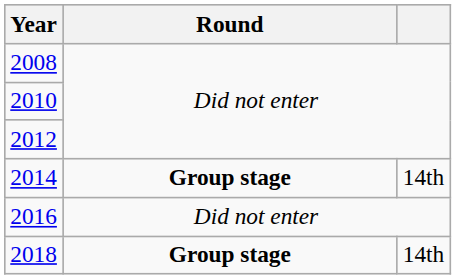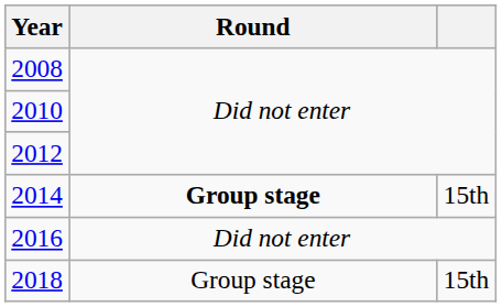 <table class="wikitable" style="text-align: center; font-size:90%">
 <tr>
 <th>Year</th>
 <th style="width:200px">Round</th>
 <th></th>
 </tr>
 <tr>
 <td><a href='#'>2008</a></td>
 <td colspan="2" rowspan="3"><em>Did not enter</em></td>
 </tr>
 <tr>
 <td><a href='#'>2010</a></td>
 </tr>
 <tr>
 <td><a href='#'>2012</a></td>
 </tr>
 <tr>
 <td><a href='#'>2014</a></td>
 <td><strong>Group stage</strong></td>
-<td>14th</td>
+<td>15th</td>
 </tr>
 <tr>
 <td><a href='#'>2016</a></td>
 <td colspan="2"><em>Did not enter</em></td>
 </tr>
 <tr>
 <td><a href='#'>2018</a></td>
-<td><strong>Group stage</strong></td>
-<td>14th</td>
+<td>Group stage</td>
+<td>15th</td>
 </tr>
 </table>
